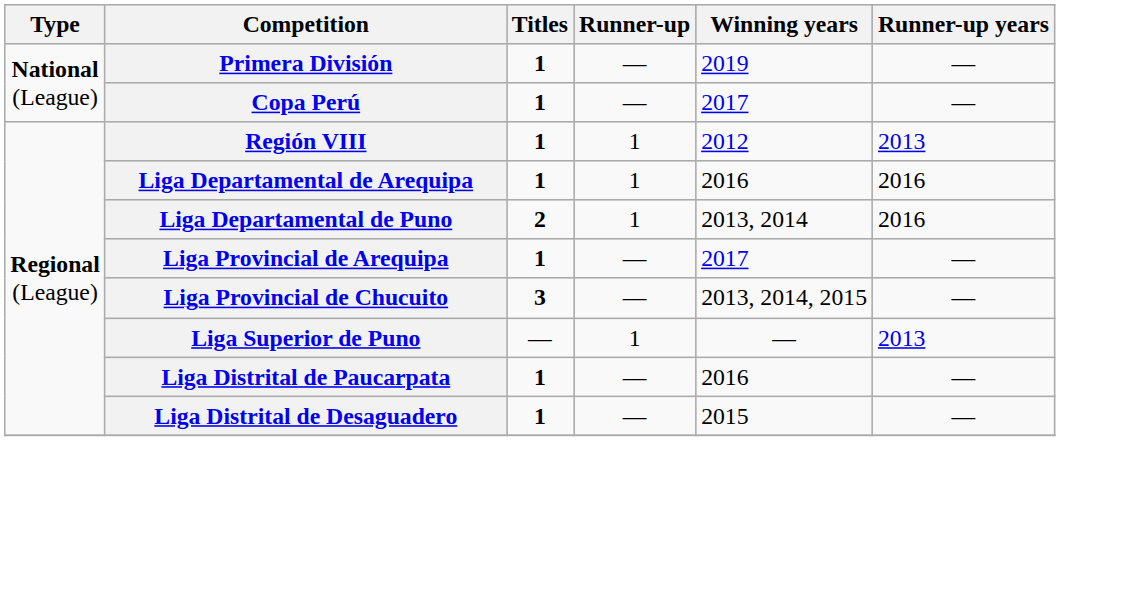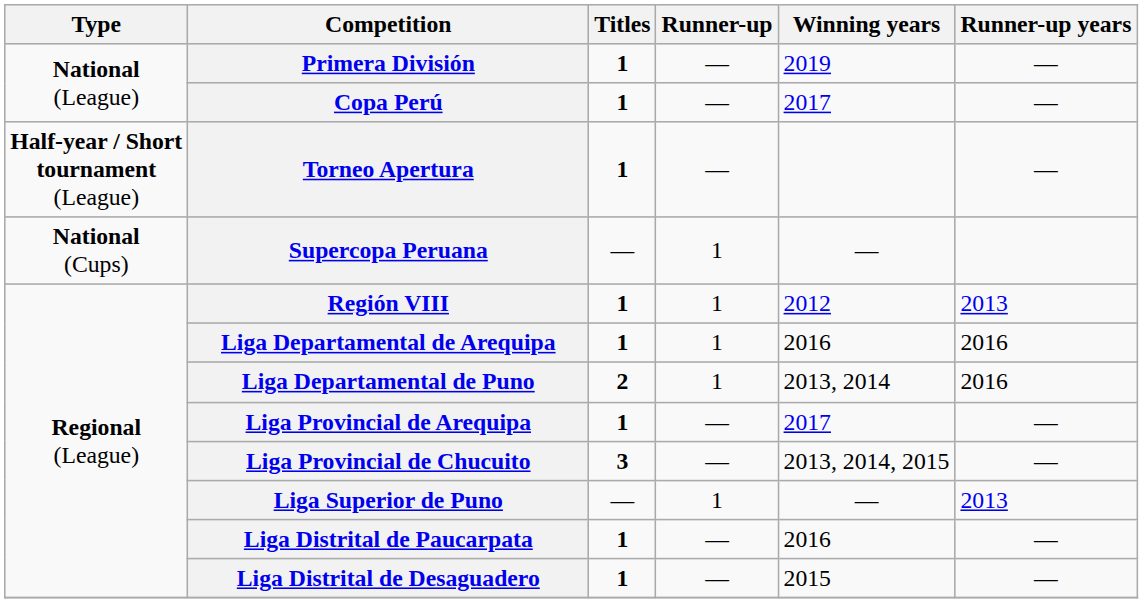 <table class="wikitable plainrowheaders" style="font-size:95%; text-align:center;">
 <tr>
 <th>Type</th>
 <th width=250px>Competition</th>
 <th>Titles</th>
 <th>Runner-up</th>
 <th>Winning years</th>
 <th>Runner-up years</th>
 </tr>
 <tr>
 <td rowspan=2><strong>National</strong><br>(League)</td>
 <th scope=col><a href='#'>Primera División</a></th>
 <td><strong>1</strong></td>
 <td style="text-align:center;">—</td>
 <td align="left"><a href='#'>2019</a></td>
 <td style="text-align:center;">—</td>
 </tr>
 <tr>
 <th scope=col><a href='#'>Copa Perú</a></th>
 <td><strong>1</strong></td>
 <td style="text-align:center;">—</td>
 <td align="left"><a href='#'>2017</a></td>
 <td style="text-align:center;">—</td>
+</tr>
+<tr>
+<td rowspan=1><strong>Half-year / Short<br>tournament</strong><br>(League)</td>
+<th scope=col><a href='#'>Torneo Apertura</a></th>
+<td><strong>1</strong></td>
+<td style="text-align:center;">—</td>
+<td></td>
+<td style="text-align:center;">—</td>
+</tr>
+<tr>
+<td rowspan="1"><strong>National</strong><br>(Cups)</td>
+<th scope="col"><a href='#'>Supercopa Peruana</a></th>
+<td style="text-align:center;">—</td>
+<td>1</td>
+<td style="text-align:center;">—</td>
+<td></td>
 </tr>
 <tr>
 <td rowspan=8><strong>Regional</strong><br>(League)</td>
 <th scope=col><a href='#'>Región VIII</a></th>
 <td><strong>1</strong></td>
 <td>1</td>
 <td align="left"><a href='#'>2012</a></td>
 <td align="left"><a href='#'>2013</a></td>
 </tr>
 <tr>
 <th scope=col><a href='#'>Liga Departamental de Arequipa</a></th>
 <td><strong>1</strong></td>
 <td>1</td>
 <td align="left">2016</td>
 <td align="left">2016</td>
 </tr>
 <tr>
 <th scope=col><a href='#'>Liga Departamental de Puno</a></th>
 <td><strong>2</strong></td>
 <td>1</td>
 <td align="left">2013, 2014</td>
 <td align="left">2016</td>
 </tr>
 <tr>
 <th scope=col><a href='#'>Liga Provincial de Arequipa</a></th>
 <td><strong>1</strong></td>
 <td style="text-align:center;">—</td>
 <td align="left"><a href='#'>2017</a></td>
 <td style="text-align:center;">—</td>
 </tr>
 <tr>
 <th scope=col><a href='#'>Liga Provincial de Chucuito</a></th>
 <td><strong>3</strong></td>
 <td style="text-align:center;">—</td>
 <td align="left">2013, 2014, 2015</td>
 <td style="text-align:center;">—</td>
 </tr>
 <tr>
 <th scope=col><a href='#'>Liga Superior de Puno</a></th>
 <td style="text-align:center;">—</td>
 <td>1</td>
 <td style="text-align:center;">—</td>
 <td align="left"><a href='#'>2013</a></td>
 </tr>
 <tr>
 <th scope=col><a href='#'>Liga Distrital de Paucarpata</a></th>
 <td><strong>1</strong></td>
 <td style="text-align:center;">—</td>
 <td align="left">2016</td>
 <td style="text-align:center;">—</td>
 </tr>
 <tr>
 <th scope=col><a href='#'>Liga Distrital de Desaguadero</a></th>
 <td><strong>1</strong></td>
 <td style="text-align:center;">—</td>
 <td align="left">2015</td>
 <td style="text-align:center;">—</td>
 </tr>
 <tr>
 </tr>
 </table>
